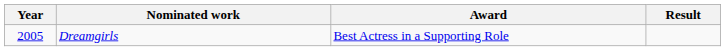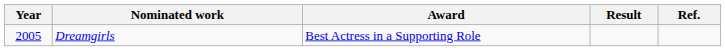 <table class="wikitable" style="width:70%;">
 <tr>
 <th style="width:3%;">Year</th>
 <th style="width:20%;">Nominated work</th>
 <th style="width:23%;">Award</th>
 <th style="width:5%;">Result</th>
+<th style="width:5%;">Ref.</th>
 </tr>
 <tr>
 <td align="center"><a href='#'>2005</a></td>
 <td><em><a href='#'>Dreamgirls</a></em></td>
 <td><a href='#'>Best Actress in a Supporting Role</a></td>
 <td></td>
+<td align="center"></td>
 </tr>
 </table>
